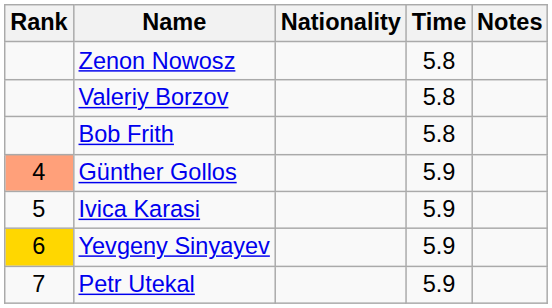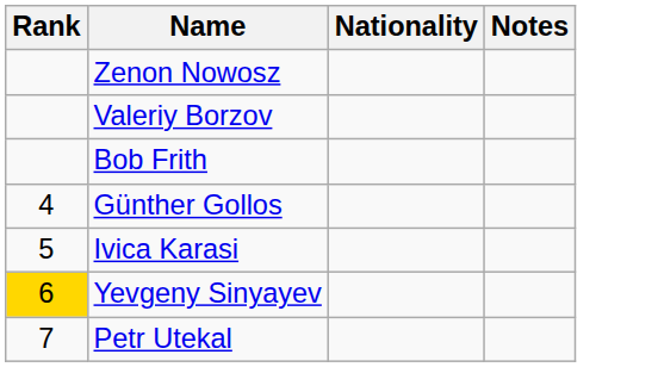 <table class="wikitable sortable" style="text-align:center">
 <tr>
 <th>Rank</th>
 <th>Name</th>
 <th>Nationality</th>
-<th>Time</th>
 <th>Notes</th>
 </tr>
 <tr>
 <td></td>
 <td align="left"><a href='#'>Zenon Nowosz</a></td>
 <td align=left></td>
-<td>5.8</td>
 <td></td>
 </tr>
 <tr>
 <td></td>
 <td align="left"><a href='#'>Valeriy Borzov</a></td>
 <td align=left></td>
-<td>5.8</td>
 <td></td>
 </tr>
 <tr>
 <td></td>
 <td align="left"><a href='#'>Bob Frith</a></td>
 <td align=left></td>
-<td>5.8</td>
 <td></td>
 </tr>
 <tr>
-<td style="background: lightsalmon;">4</td>
+<td>4</td>
 <td align="left"><a href='#'>Günther Gollos</a></td>
 <td align=left></td>
-<td>5.9</td>
 <td></td>
 </tr>
 <tr>
 <td>5</td>
 <td align="left"><a href='#'>Ivica Karasi</a></td>
 <td align=left></td>
-<td>5.9</td>
 <td></td>
 </tr>
 <tr>
 <td style="background: gold;">6</td>
 <td align="left"><a href='#'>Yevgeny Sinyayev</a></td>
 <td align=left></td>
-<td>5.9</td>
 <td></td>
 </tr>
 <tr>
 <td>7</td>
 <td align="left"><a href='#'>Petr Utekal</a></td>
 <td align=left></td>
-<td>5.9</td>
 <td></td>
 </tr>
 </table>
